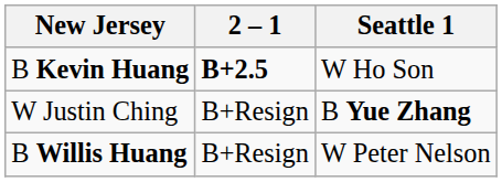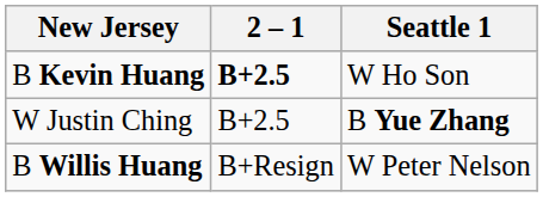 <table class="wikitable">
 <tr>
 <th>New Jersey</th>
 <th>2 – 1</th>
 <th>Seattle 1</th>
 </tr>
 <tr>
 <td>B <strong>Kevin Huang</strong></td>
 <td><strong>B+2.5</strong></td>
 <td>W Ho Son</td>
 </tr>
 <tr>
 <td>W Justin Ching</td>
-<td>B+Resign</td>
+<td>B+2.5</td>
 <td>B <strong>Yue Zhang</strong></td>
 </tr>
 <tr>
 <td>B <strong>Willis Huang</strong></td>
 <td>B+Resign</td>
 <td>W Peter Nelson</td>
 </tr>
 </table>
